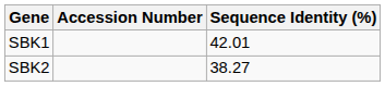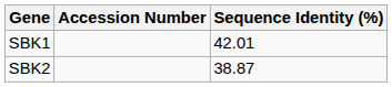 <table class="wikitable">
 <tr>
 <th>Gene</th>
 <th>Accession Number</th>
 <th>Sequence Identity (%)</th>
 </tr>
 <tr>
 <td>SBK1</td>
 <td></td>
 <td>42.01</td>
 </tr>
 <tr>
 <td>SBK2</td>
 <td></td>
-<td>38.27</td>
+<td>38.87</td>
 </tr>
 </table>
